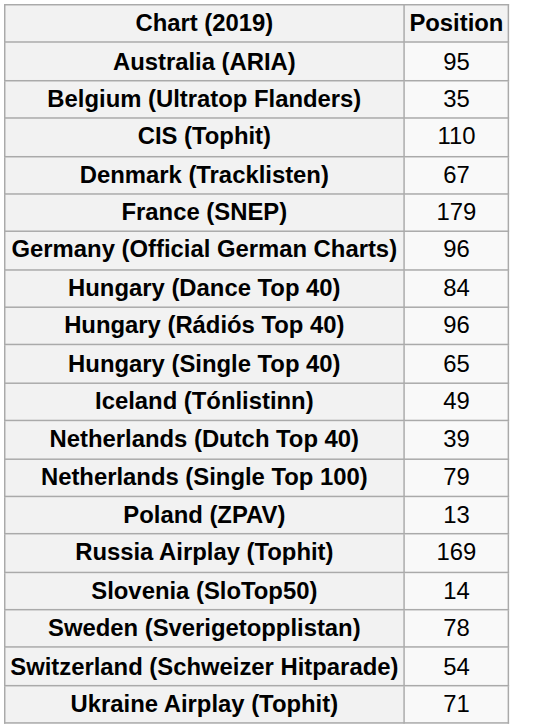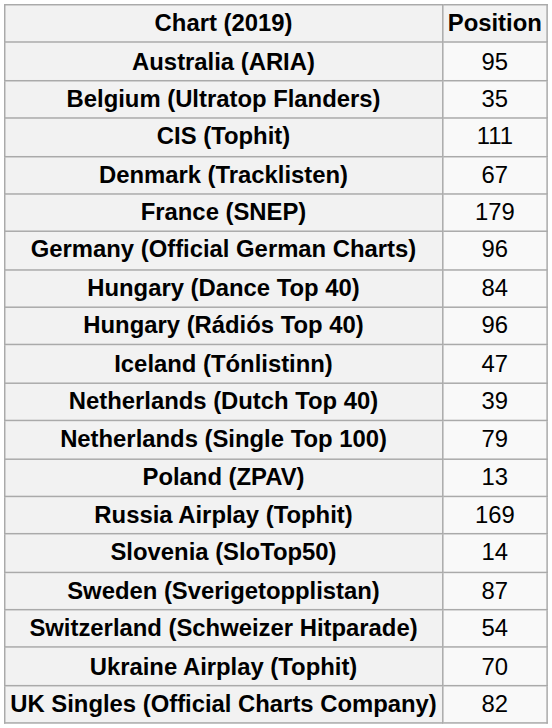 <table class="wikitable sortable plainrowheaders" style="text-align:center">
 <tr>
 <th scope="col">Chart (2019)</th>
 <th scope="col">Position</th>
 </tr>
 <tr>
 <th scope="row">Australia (ARIA)</th>
 <td>95</td>
 </tr>
 <tr>
 <th scope="row">Belgium (Ultratop Flanders)</th>
 <td>35</td>
 </tr>
 <tr>
 <th scope="row">CIS (Tophit)</th>
-<td>110</td>
+<td>111</td>
 </tr>
 <tr>
 <th scope="row">Denmark (Tracklisten)</th>
 <td>67</td>
 </tr>
 <tr>
 <th scope="row">France (SNEP)</th>
 <td>179</td>
 </tr>
 <tr>
 <th scope="row">Germany (Official German Charts)</th>
 <td>96</td>
 </tr>
 <tr>
 <th scope="row">Hungary (Dance Top 40)</th>
 <td>84</td>
 </tr>
 <tr>
 <th scope="row">Hungary (Rádiós Top 40)</th>
 <td>96</td>
 </tr>
 <tr>
-<th scope="row">Hungary (Single Top 40)</th>
-<td>65</td>
-</tr>
-<tr>
 <th scope="row">Iceland (Tónlistinn)</th>
-<td>49</td>
+<td>47</td>
 </tr>
 <tr>
 <th scope="row">Netherlands (Dutch Top 40)</th>
 <td>39</td>
 </tr>
 <tr>
 <th scope="row">Netherlands (Single Top 100)</th>
 <td>79</td>
 </tr>
 <tr>
 <th scope="row">Poland (ZPAV)</th>
 <td>13</td>
 </tr>
 <tr>
 <th scope="row">Russia Airplay (Tophit)</th>
 <td>169</td>
 </tr>
 <tr>
 <th scope="row">Slovenia (SloTop50)</th>
 <td>14</td>
 </tr>
 <tr>
 <th scope="row">Sweden (Sverigetopplistan)</th>
-<td>78</td>
+<td>87</td>
 </tr>
 <tr>
 <th scope="row">Switzerland (Schweizer Hitparade)</th>
 <td>54</td>
 </tr>
 <tr>
 <th scope="row">Ukraine Airplay (Tophit)</th>
-<td>71</td>
+<td>70</td>
+</tr>
+<tr>
+<th scope="row">UK Singles (Official Charts Company)</th>
+<td>82</td>
 </tr>
 </table>
